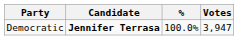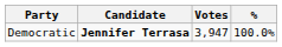 <table class="wikitable">
 <tr>
 <th>Party</th>
 <th>Candidate</th>
+<th>Votes</th>
 <th>%</th>
-<th>Votes</th>
 </tr>
 <tr>
 <td>Democratic</td>
 <td><strong>Jennifer Terrasa</strong></td>
+<td>3,947</td>
 <td>100.0%</td>
-<td>3,947</td>
 </tr>
 </table>
